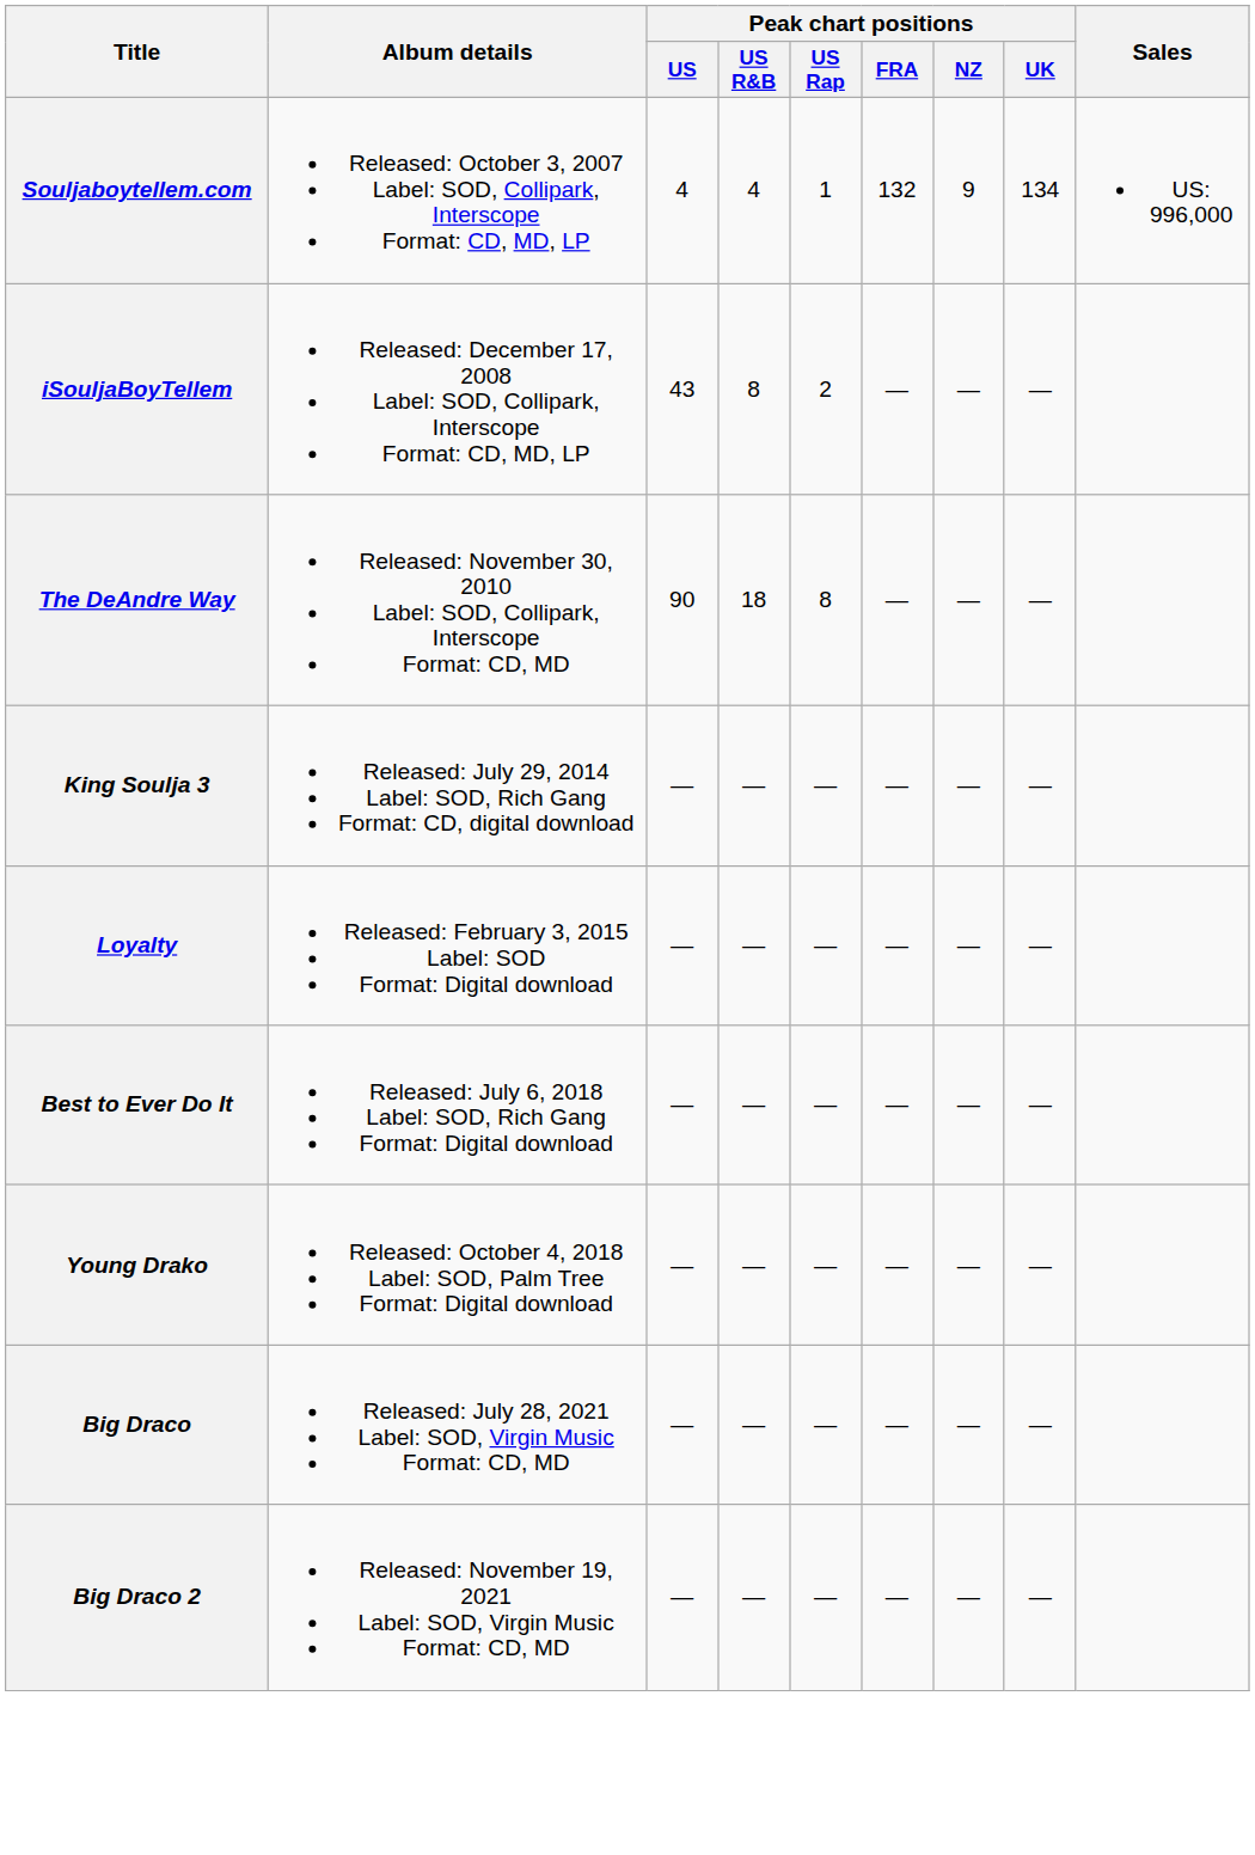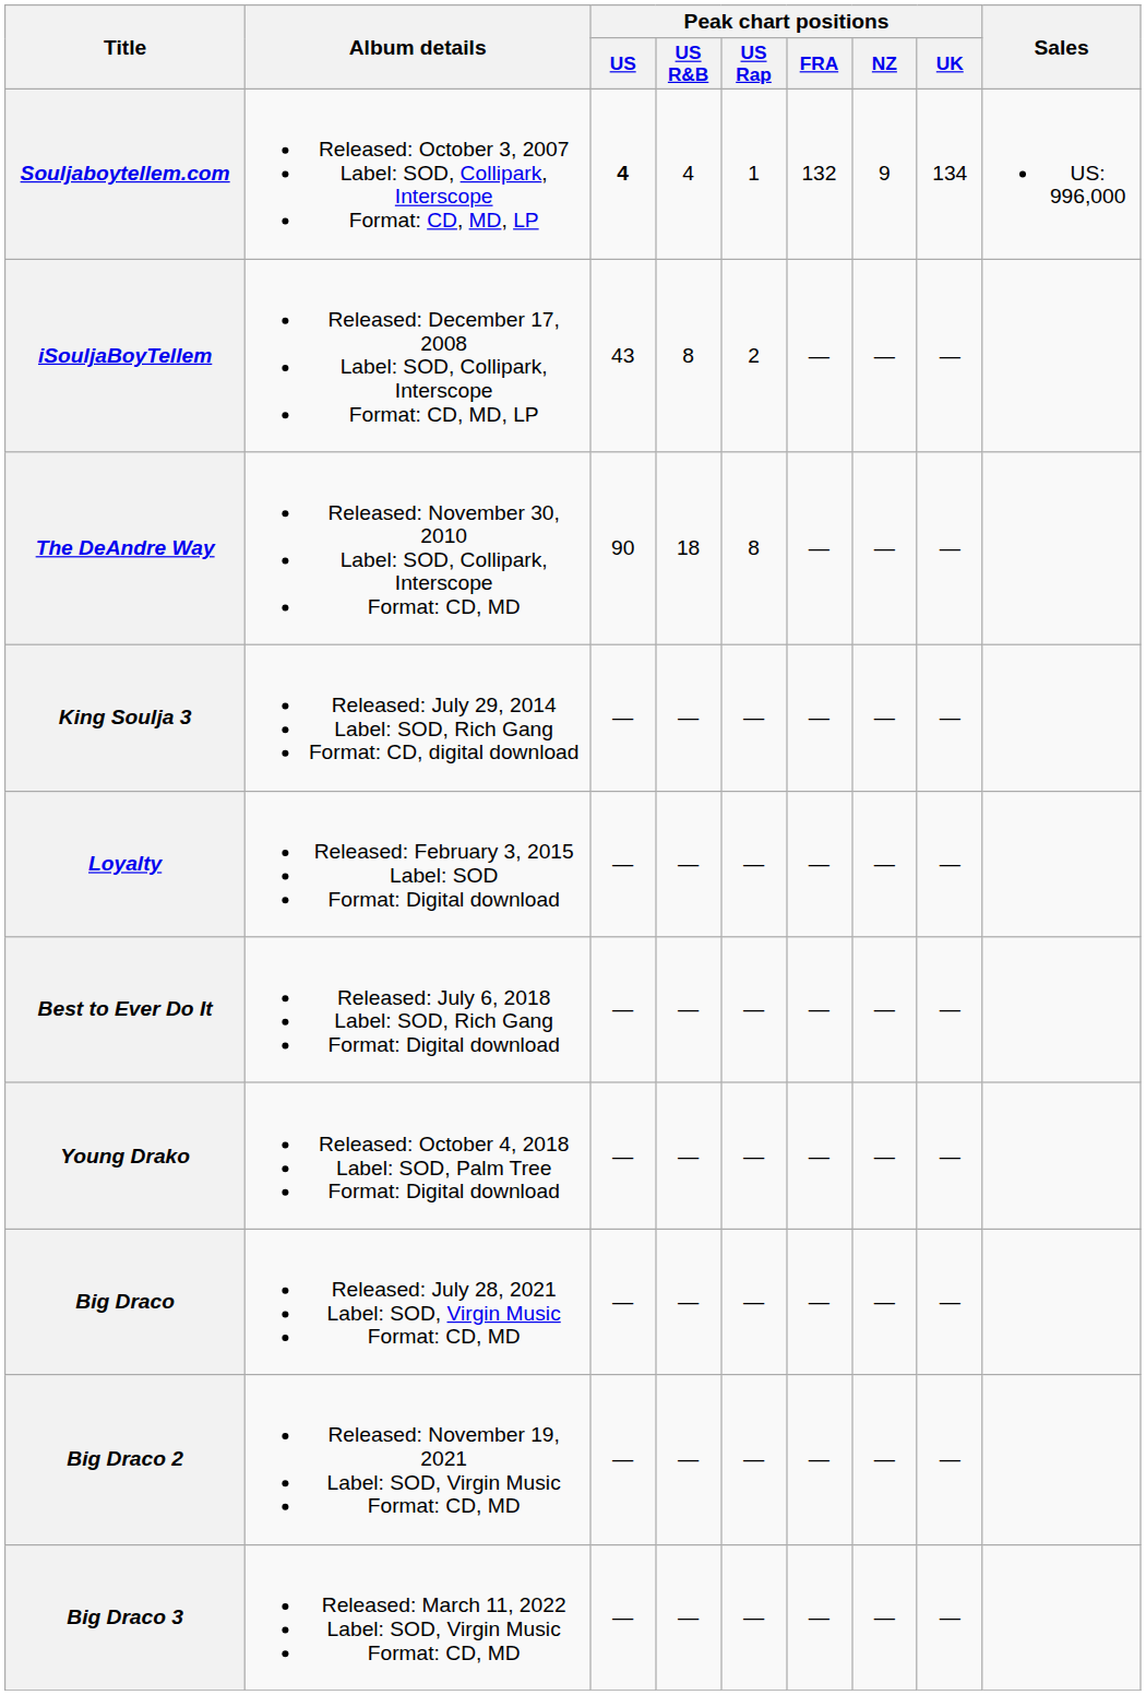 <table class="wikitable plainrowheaders" style="text-align:center;">
 <tr>
 <th scope="col" rowspan="2" style="width:11em;">Title</th>
 <th scope="col" rowspan="2" style="width:16em;">Album details</th>
 <th scope="col" colspan="6">Peak chart positions</th>
 <th scope="col" rowspan="2">Sales</th>
 </tr>
 <tr>
 <th style="width:3em;font-size:90%;"><a href='#'>US</a><br></th>
 <th style="width:3em;font-size:90%;"><a href='#'>US R&B</a><br></th>
 <th style="width:3em;font-size:90%;"><a href='#'>US Rap</a><br></th>
 <th style="width:3em;font-size:90%;"><a href='#'>FRA</a><br></th>
 <th style="width:3em;font-size:90%;"><a href='#'>NZ</a><br></th>
 <th style="width:3em;font-size:90%;"><a href='#'>UK</a><br></th>
 </tr>
 <tr>
 <th scope="row"><em><a href='#'>Souljaboytellem.com</a></em><br></th>
 <td><br><ul><li>Released: October 3, 2007</li><li>Label: SOD, <a href='#'>Collipark</a>, <a href='#'>Interscope</a></li><li>Format: <a href='#'>CD</a>, <a href='#'>MD</a>, <a href='#'>LP</a></li></ul></td>
-<td>4</td>
+<td><strong>4</strong></td>
 <td>4</td>
 <td>1</td>
 <td>132</td>
 <td>9</td>
 <td>134</td>
 <td><br><ul><li>US: 996,000</li></ul></td>
 </tr>
 <tr>
 <th scope="row"><em><a href='#'>iSouljaBoyTellem</a></em></th>
 <td><br><ul><li>Released: December 17, 2008</li><li>Label: SOD, Collipark, Interscope</li><li>Format: CD, MD, LP</li></ul></td>
 <td>43</td>
 <td>8</td>
 <td>2</td>
 <td>—</td>
 <td>—</td>
 <td>—</td>
 <td></td>
 </tr>
 <tr>
 <th scope="row"><em><a href='#'>The DeAndre Way</a></em></th>
 <td><br><ul><li>Released: November 30, 2010</li><li>Label: SOD, Collipark, Interscope</li><li>Format: CD, MD</li></ul></td>
 <td>90</td>
 <td>18</td>
 <td>8</td>
 <td>—</td>
 <td>—</td>
 <td>—</td>
 <td></td>
 </tr>
 <tr>
 <th scope="row"><em>King Soulja 3</em></th>
 <td><br><ul><li>Released: July 29, 2014</li><li>Label: SOD, Rich Gang</li><li>Format: CD, digital download</li></ul></td>
 <td>—</td>
 <td>—</td>
 <td>—</td>
 <td>—</td>
 <td>—</td>
 <td>—</td>
 <td></td>
 </tr>
 <tr>
 <th scope="row"><em><a href='#'>Loyalty</a></em></th>
 <td><br><ul><li>Released: February 3, 2015</li><li>Label: SOD</li><li>Format: Digital download</li></ul></td>
 <td>—</td>
 <td>—</td>
 <td>—</td>
 <td>—</td>
 <td>—</td>
 <td>—</td>
 <td></td>
 </tr>
 <tr>
 <th scope="row"><em>Best to Ever Do It</em></th>
 <td><br><ul><li>Released: July 6, 2018</li><li>Label: SOD, Rich Gang</li><li>Format: Digital download</li></ul></td>
 <td>—</td>
 <td>—</td>
 <td>—</td>
 <td>—</td>
 <td>—</td>
 <td>—</td>
 <td></td>
 </tr>
 <tr>
 <th scope="row"><em>Young Drako</em></th>
 <td><br><ul><li>Released: October 4, 2018</li><li>Label: SOD, Palm Tree</li><li>Format: Digital download</li></ul></td>
 <td>—</td>
 <td>—</td>
 <td>—</td>
 <td>—</td>
 <td>—</td>
 <td>—</td>
 <td></td>
 </tr>
 <tr>
 <th scope="row"><em>Big Draco</em></th>
 <td><br><ul><li>Released: July 28, 2021</li><li>Label: SOD, <a href='#'>Virgin Music</a></li><li>Format: CD, MD</li></ul></td>
 <td>—</td>
 <td>—</td>
 <td>—</td>
 <td>—</td>
 <td>—</td>
 <td>—</td>
 <td></td>
 </tr>
 <tr>
 <th scope="row"><em>Big Draco 2</em></th>
 <td><br><ul><li>Released: November 19, 2021</li><li>Label: SOD, Virgin Music</li><li>Format: CD, MD</li></ul></td>
 <td>—</td>
 <td>—</td>
 <td>—</td>
 <td>—</td>
 <td>—</td>
 <td>—</td>
 <td></td>
 </tr>
+<tr>
+<th scope="row"><em>Big Draco 3</em></th>
+<td><br><ul><li>Released: March 11, 2022</li><li>Label: SOD, Virgin Music</li><li>Format: CD, MD</li></ul></td>
+<td>—</td>
+<td>—</td>
+<td>—</td>
+<td>—</td>
+<td>—</td>
+<td>—</td>
+<td></td>
+</tr>
 </table>
